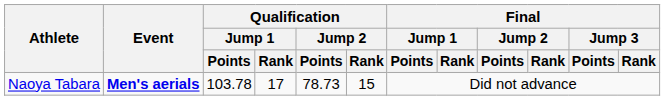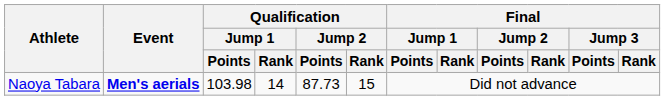 <table class="wikitable" style="font-size:90%">
 <tr>
 <th rowspan="3">Athlete</th>
 <th rowspan="3">Event</th>
 <th colspan=4>Qualification</th>
 <th colspan=6>Final</th>
 </tr>
 <tr style="font-size:95%">
 <th colspan=2>Jump 1</th>
 <th colspan=2>Jump 2</th>
 <th colspan=2>Jump 1</th>
 <th colspan=2>Jump 2</th>
 <th colspan=2>Jump 3</th>
 </tr>
 <tr style="font-size:95%">
 <th>Points</th>
 <th>Rank</th>
 <th>Points</th>
 <th>Rank</th>
 <th>Points</th>
 <th>Rank</th>
 <th>Points</th>
 <th>Rank</th>
 <th>Points</th>
 <th>Rank</th>
 </tr>
 <tr align=center>
 <td align=left><a href='#'>Naoya Tabara</a></td>
 <td align="left"><strong><a href='#'>Men's aerials</a></strong></td>
-<td>103.78</td>
-<td>17</td>
-<td>78.73</td>
+<td>103.98</td>
+<td>14</td>
+<td>87.73</td>
 <td>15</td>
 <td colspan=6>Did not advance</td>
 </tr>
 </table>
